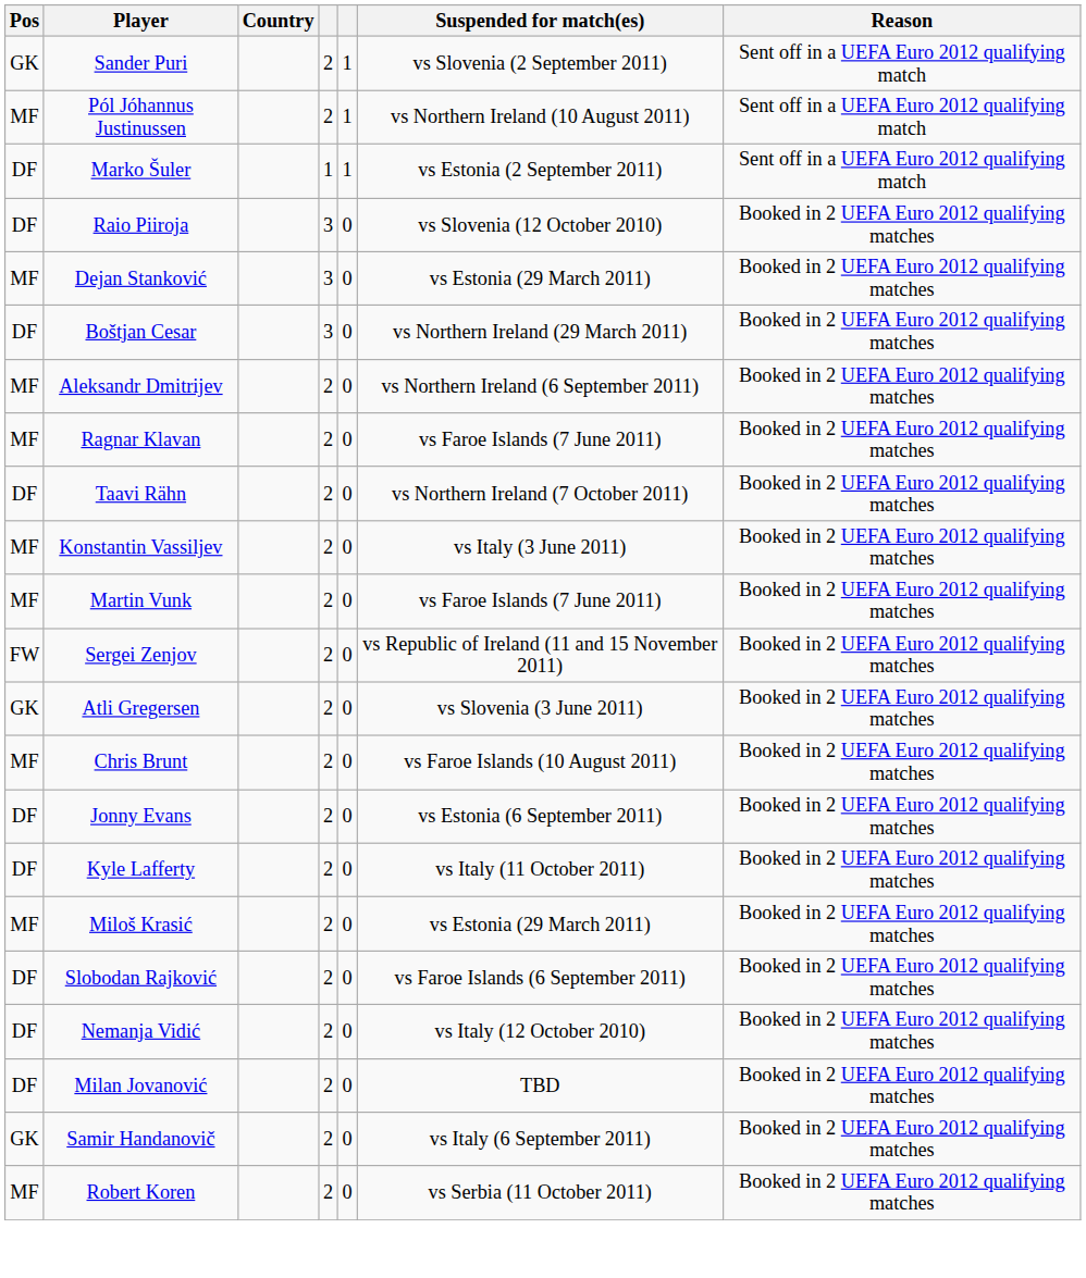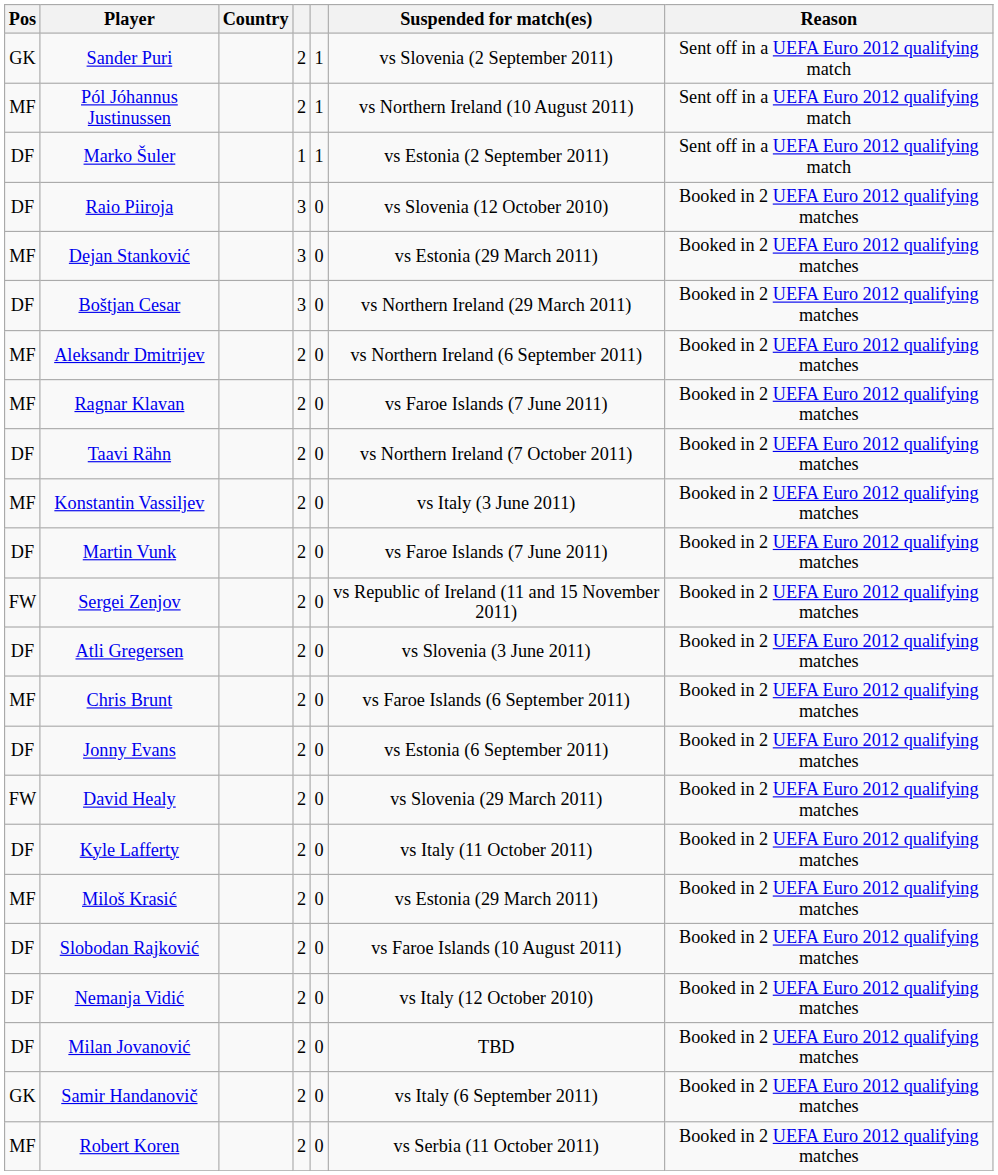 <table class="wikitable" style="text-align:center">
 <tr>
 <th>Pos</th>
 <th>Player</th>
 <th>Country</th>
 <th></th>
 <th></th>
 <th>Suspended for match(es)</th>
 <th>Reason</th>
 </tr>
 <tr>
 <td>GK</td>
 <td><a href='#'>Sander Puri</a></td>
 <td style="text-align:left;"></td>
 <td>2</td>
 <td>1</td>
 <td>vs Slovenia (2 September 2011)</td>
 <td>Sent off in a <a href='#'>UEFA Euro 2012 qualifying</a> match</td>
 </tr>
 <tr>
 <td>MF</td>
 <td><a href='#'>Pól Jóhannus Justinussen</a></td>
 <td style="text-align:left;"></td>
 <td>2</td>
 <td>1</td>
 <td>vs Northern Ireland (10 August 2011)</td>
 <td>Sent off in a <a href='#'>UEFA Euro 2012 qualifying</a> match</td>
 </tr>
 <tr>
 <td>DF</td>
 <td><a href='#'>Marko Šuler</a></td>
 <td style="text-align:left;"></td>
 <td>1</td>
 <td>1</td>
 <td>vs Estonia (2 September 2011)</td>
 <td>Sent off in a <a href='#'>UEFA Euro 2012 qualifying</a> match</td>
 </tr>
 <tr>
 <td>DF</td>
 <td><a href='#'>Raio Piiroja</a></td>
 <td style="text-align:left;"></td>
 <td>3</td>
 <td>0</td>
 <td>vs Slovenia (12 October 2010)</td>
 <td>Booked in 2 <a href='#'>UEFA Euro 2012 qualifying</a> matches</td>
 </tr>
 <tr>
 <td>MF</td>
 <td><a href='#'>Dejan Stanković</a></td>
 <td style="text-align:left;"></td>
 <td>3</td>
 <td>0</td>
 <td>vs Estonia (29 March 2011)</td>
 <td>Booked in 2 <a href='#'>UEFA Euro 2012 qualifying</a> matches</td>
 </tr>
 <tr>
 <td>DF</td>
 <td><a href='#'>Boštjan Cesar</a></td>
 <td style="text-align:left;"></td>
 <td>3</td>
 <td>0</td>
 <td>vs Northern Ireland (29 March 2011)</td>
 <td>Booked in 2 <a href='#'>UEFA Euro 2012 qualifying</a> matches</td>
 </tr>
 <tr>
 <td>MF</td>
 <td><a href='#'>Aleksandr Dmitrijev</a></td>
 <td style="text-align:left;"></td>
 <td>2</td>
 <td>0</td>
 <td>vs Northern Ireland (6 September 2011)</td>
 <td>Booked in 2 <a href='#'>UEFA Euro 2012 qualifying</a> matches</td>
 </tr>
 <tr>
 <td>MF</td>
 <td><a href='#'>Ragnar Klavan</a></td>
 <td style="text-align:left;"></td>
 <td>2</td>
 <td>0</td>
 <td>vs Faroe Islands (7 June 2011)</td>
 <td>Booked in 2 <a href='#'>UEFA Euro 2012 qualifying</a> matches</td>
 </tr>
 <tr>
 <td>DF</td>
 <td><a href='#'>Taavi Rähn</a></td>
 <td style="text-align:left;"></td>
 <td>2</td>
 <td>0</td>
 <td>vs Northern Ireland (7 October 2011)</td>
 <td>Booked in 2 <a href='#'>UEFA Euro 2012 qualifying</a> matches</td>
 </tr>
 <tr>
 <td>MF</td>
 <td><a href='#'>Konstantin Vassiljev</a></td>
 <td style="text-align:left;"></td>
 <td>2</td>
 <td>0</td>
 <td>vs Italy (3 June 2011)</td>
 <td>Booked in 2 <a href='#'>UEFA Euro 2012 qualifying</a> matches</td>
 </tr>
 <tr>
-<td>MF</td>
+<td>DF</td>
 <td><a href='#'>Martin Vunk</a></td>
 <td style="text-align:left;"></td>
 <td>2</td>
 <td>0</td>
 <td>vs Faroe Islands (7 June 2011)</td>
 <td>Booked in 2 <a href='#'>UEFA Euro 2012 qualifying</a> matches</td>
 </tr>
 <tr>
 <td>FW</td>
 <td><a href='#'>Sergei Zenjov</a></td>
 <td style="text-align:left;"></td>
 <td>2</td>
 <td>0</td>
 <td>vs Republic of Ireland (11 and 15 November 2011)</td>
 <td>Booked in 2 <a href='#'>UEFA Euro 2012 qualifying</a> matches</td>
 </tr>
 <tr>
-<td>GK</td>
+<td>DF</td>
 <td><a href='#'>Atli Gregersen</a></td>
 <td style="text-align:left;"></td>
 <td>2</td>
 <td>0</td>
 <td>vs Slovenia (3 June 2011)</td>
 <td>Booked in 2 <a href='#'>UEFA Euro 2012 qualifying</a> matches</td>
 </tr>
 <tr>
 <td>MF</td>
 <td><a href='#'>Chris Brunt</a></td>
 <td style="text-align:left;"></td>
 <td>2</td>
 <td>0</td>
-<td>vs Faroe Islands (10 August 2011)</td>
+<td>vs Faroe Islands (6 September 2011)</td>
 <td>Booked in 2 <a href='#'>UEFA Euro 2012 qualifying</a> matches</td>
 </tr>
 <tr>
 <td>DF</td>
 <td><a href='#'>Jonny Evans</a></td>
 <td style="text-align:left;"></td>
 <td>2</td>
 <td>0</td>
 <td>vs Estonia (6 September 2011)</td>
+<td>Booked in 2 <a href='#'>UEFA Euro 2012 qualifying</a> matches</td>
+</tr>
+<tr>
+<td>FW</td>
+<td><a href='#'>David Healy</a></td>
+<td style="text-align:left;"></td>
+<td>2</td>
+<td>0</td>
+<td>vs Slovenia (29 March 2011)</td>
 <td>Booked in 2 <a href='#'>UEFA Euro 2012 qualifying</a> matches</td>
 </tr>
 <tr>
 <td>DF</td>
 <td><a href='#'>Kyle Lafferty</a></td>
 <td style="text-align:left;"></td>
 <td>2</td>
 <td>0</td>
 <td>vs Italy (11 October 2011)</td>
 <td>Booked in 2 <a href='#'>UEFA Euro 2012 qualifying</a> matches</td>
 </tr>
 <tr>
 <td>MF</td>
 <td><a href='#'>Miloš Krasić</a></td>
 <td style="text-align:left;"></td>
 <td>2</td>
 <td>0</td>
 <td>vs Estonia (29 March 2011)</td>
 <td>Booked in 2 <a href='#'>UEFA Euro 2012 qualifying</a> matches</td>
 </tr>
 <tr>
 <td>DF</td>
 <td><a href='#'>Slobodan Rajković</a></td>
 <td style="text-align:left;"></td>
 <td>2</td>
 <td>0</td>
-<td>vs Faroe Islands (6 September 2011)</td>
+<td>vs Faroe Islands (10 August 2011)</td>
 <td>Booked in 2 <a href='#'>UEFA Euro 2012 qualifying</a> matches</td>
 </tr>
 <tr>
 <td>DF</td>
 <td><a href='#'>Nemanja Vidić</a></td>
 <td style="text-align:left;"></td>
 <td>2</td>
 <td>0</td>
 <td>vs Italy (12 October 2010)</td>
 <td>Booked in 2 <a href='#'>UEFA Euro 2012 qualifying</a> matches</td>
 </tr>
 <tr>
 <td>DF</td>
 <td><a href='#'>Milan Jovanović</a></td>
 <td style="text-align:left;"></td>
 <td>2</td>
 <td>0</td>
 <td>TBD</td>
 <td>Booked in 2 <a href='#'>UEFA Euro 2012 qualifying</a> matches</td>
 </tr>
 <tr>
 <td>GK</td>
 <td><a href='#'>Samir Handanovič</a></td>
 <td style="text-align:left;"></td>
 <td>2</td>
 <td>0</td>
 <td>vs Italy (6 September 2011)</td>
 <td>Booked in 2 <a href='#'>UEFA Euro 2012 qualifying</a> matches</td>
 </tr>
 <tr>
 <td>MF</td>
 <td><a href='#'>Robert Koren</a></td>
 <td style="text-align:left;"></td>
 <td>2</td>
 <td>0</td>
 <td>vs Serbia (11 October 2011)</td>
 <td>Booked in 2 <a href='#'>UEFA Euro 2012 qualifying</a> matches</td>
 </tr>
 </table>
